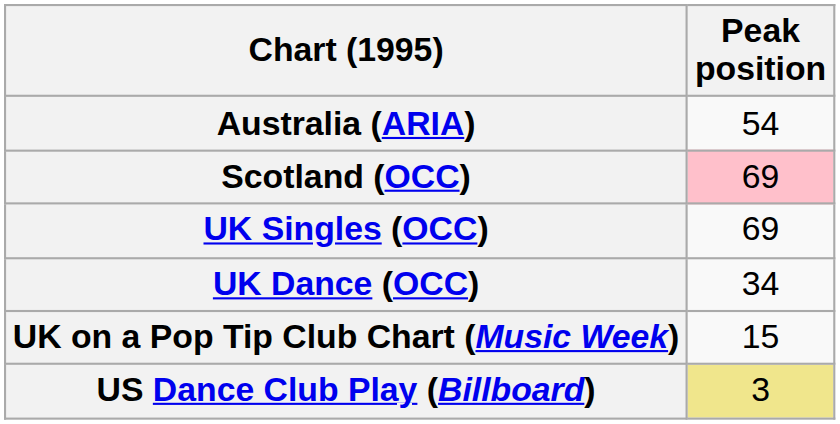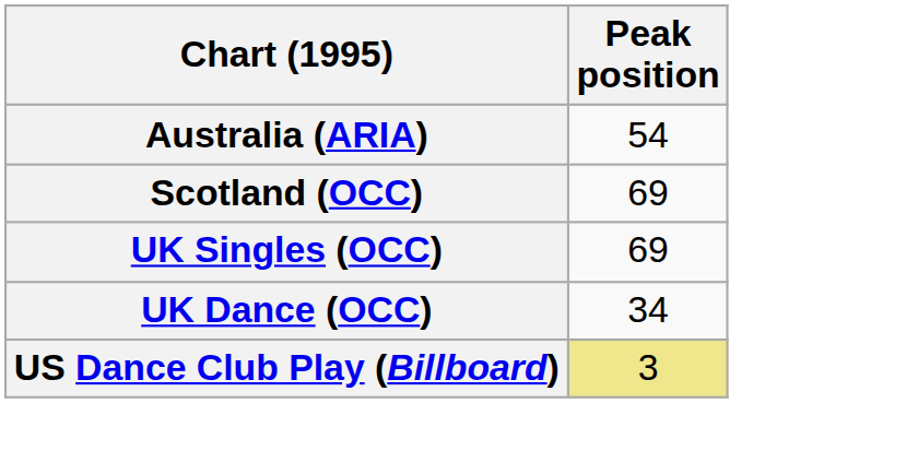 <table class="wikitable sortable plainrowheaders" style="text-align:center">
 <tr>
 <th scope="col">Chart (1995)</th>
 <th scope="col">Peak<br>position</th>
 </tr>
 <tr>
 <th scope="row">Australia (<a href='#'>ARIA</a>)</th>
 <td>54</td>
 </tr>
 <tr>
 <th scope="row">Scotland (<a href='#'>OCC</a>)</th>
-<td style="background: pink;">69</td>
+<td>69</td>
 </tr>
 <tr>
 <th scope="row"><a href='#'>UK Singles</a> (<a href='#'>OCC</a>)</th>
 <td>69</td>
 </tr>
 <tr>
 <th scope="row"><a href='#'>UK Dance</a> (<a href='#'>OCC</a>)</th>
 <td>34</td>
 </tr>
 <tr>
-<th scope="row">UK on a Pop Tip Club Chart (<em><a href='#'>Music Week</a></em>)</th>
-<td>15</td>
-</tr>
-<tr>
 <th scope="row">US <a href='#'>Dance Club Play</a> (<em><a href='#'>Billboard</a></em>)</th>
 <td style="background: khaki;">3</td>
 </tr>
 </table>
